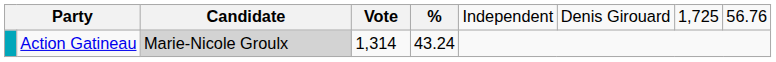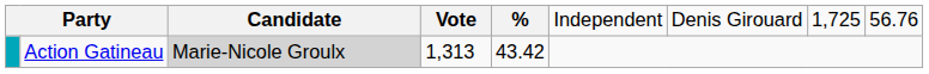 <table class="wikitable">
 <tr>
 <th bgcolor="#DDDDFF" width="100px" colspan="2">Party</th>
 <th bgcolor="#DDDDFF" width="200px">Candidate</th>
 <th bgcolor="#DDDDFF" width="50px">Vote</th>
 <th bgcolor="#DDDDFF" width="30px">%<br></th>
 <td>Independent</td>
 <td>Denis Girouard</td>
 <td>1,725</td>
 <td>56.76</td>
 </tr>
 <tr>
 <td bgcolor=#00a7ba> </td>
 <td><a href='#'>Action Gatineau</a></td>
 <td style="background: lightgrey;">Marie-Nicole Groulx</td>
-<td>1,314</td>
-<td>43.24</td>
+<td>1,313</td>
+<td>43.42</td>
 </tr>
 </table>
